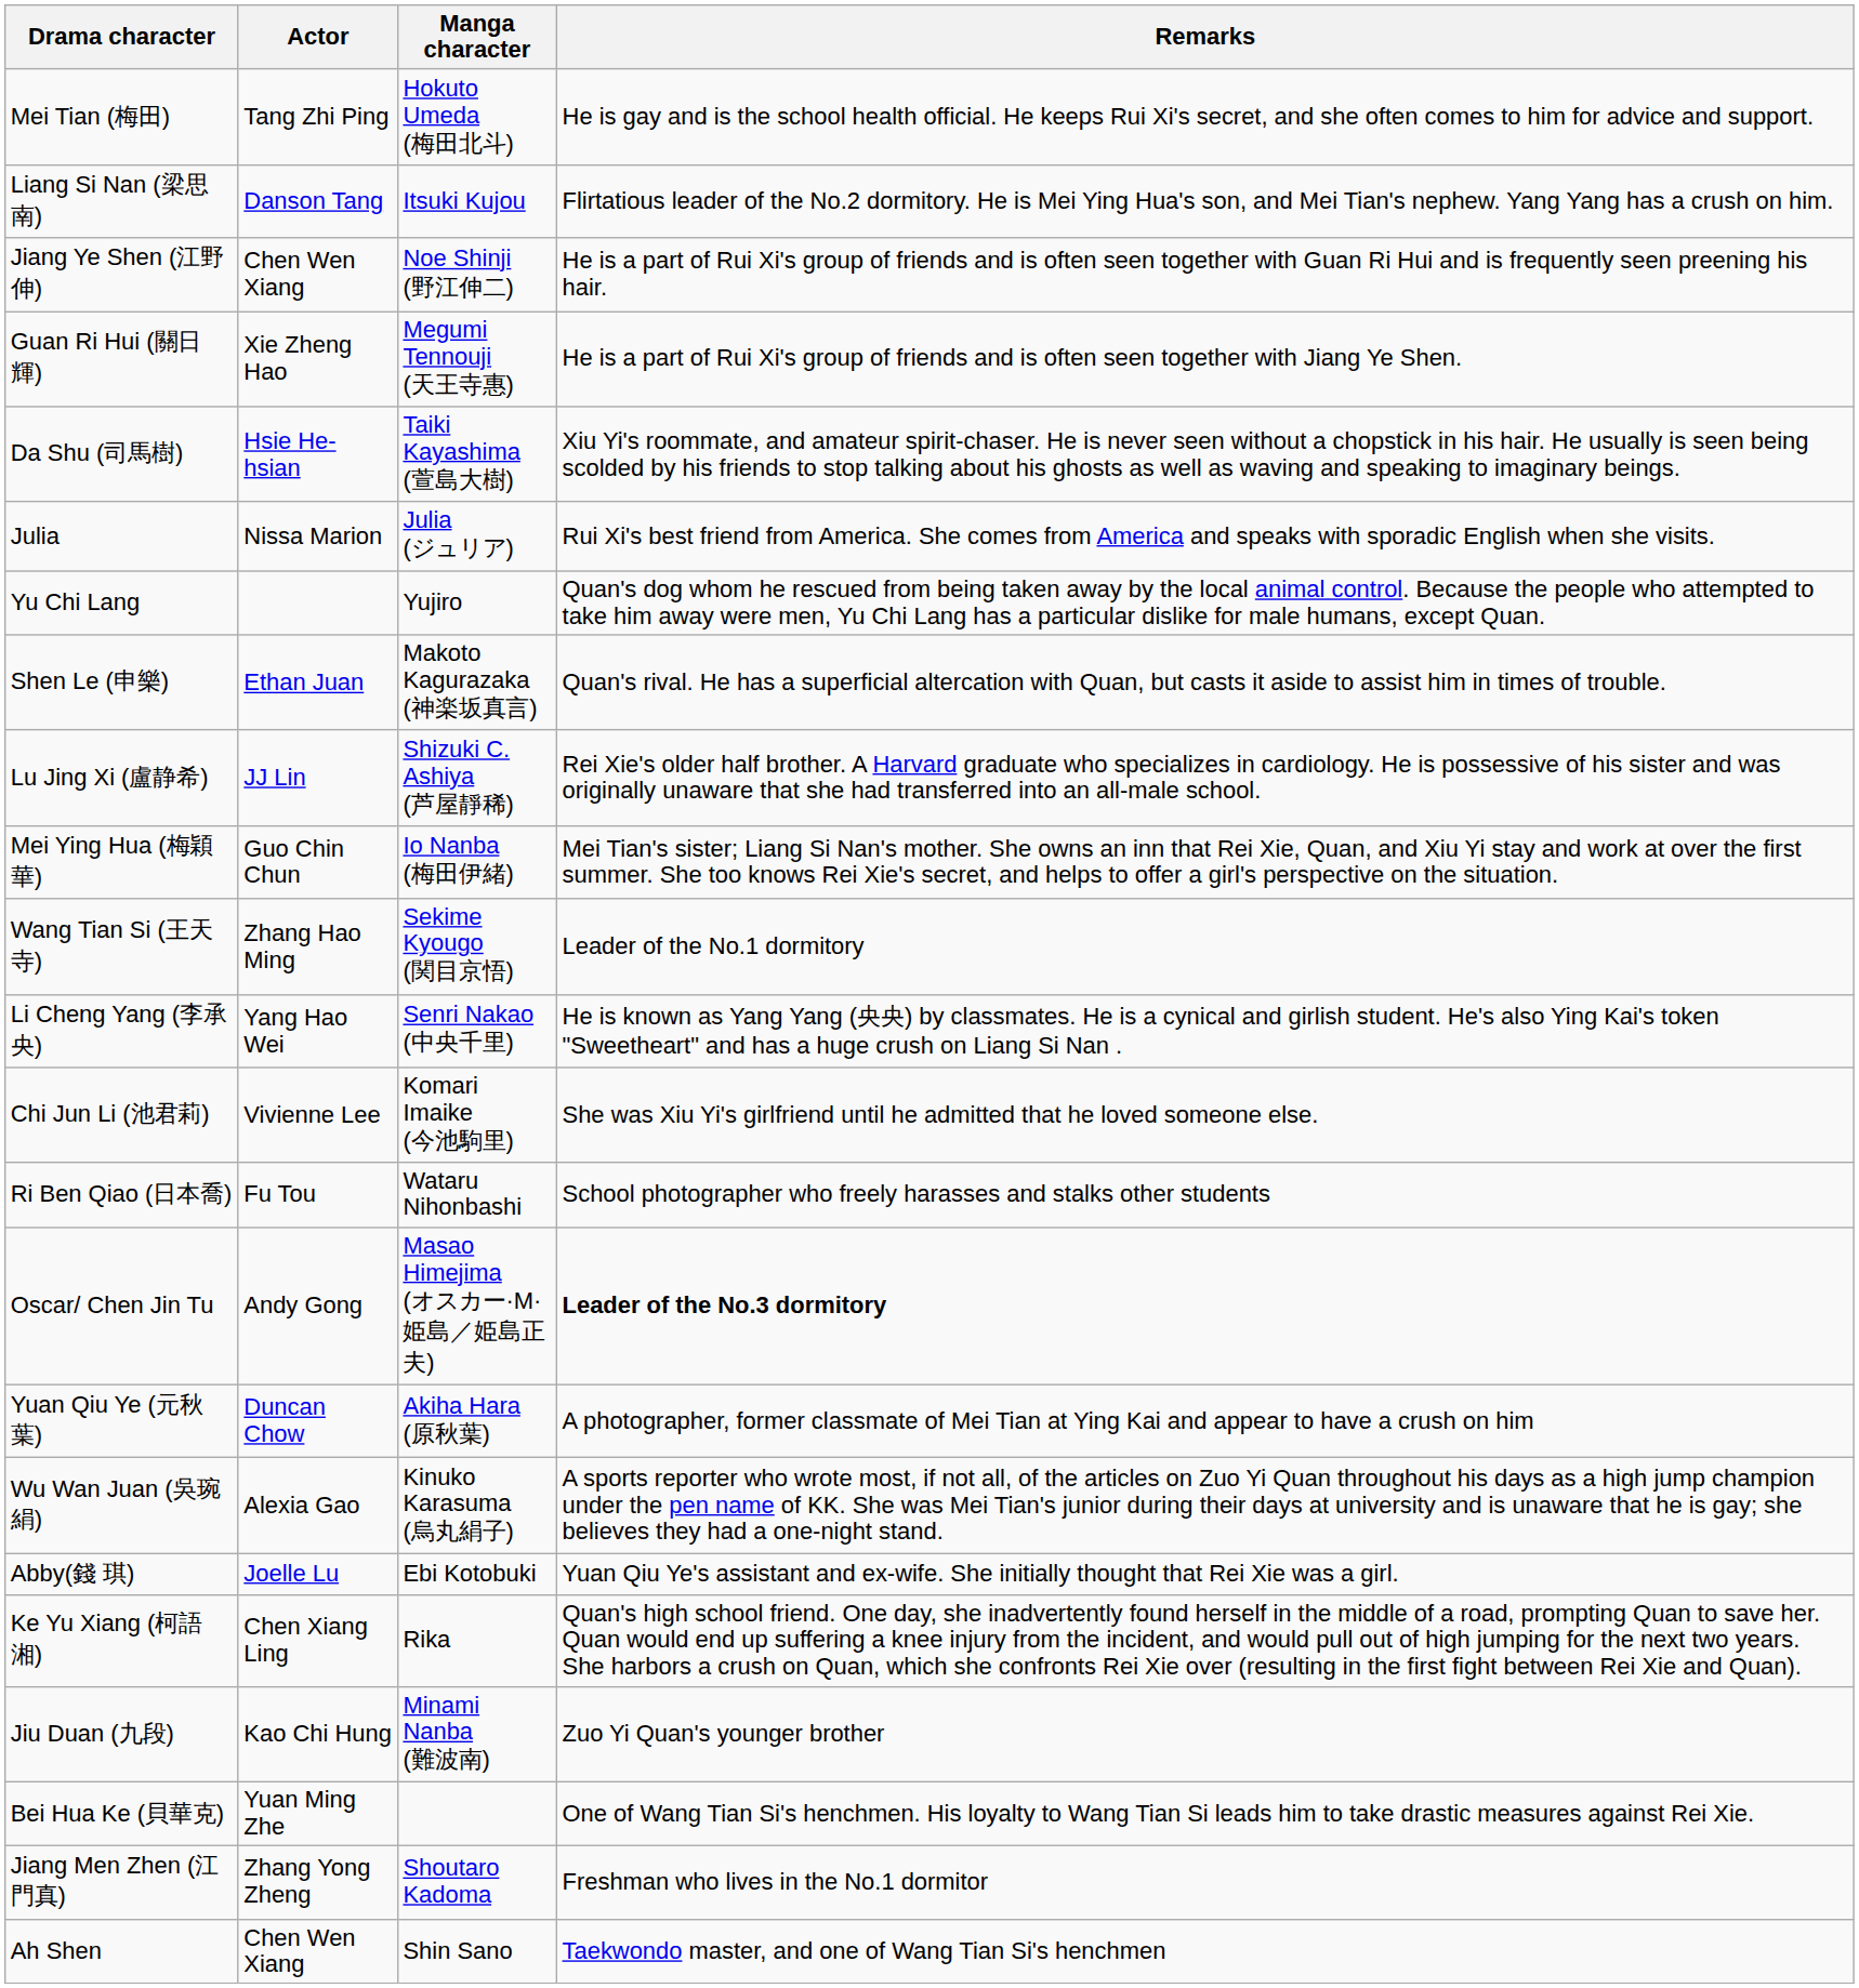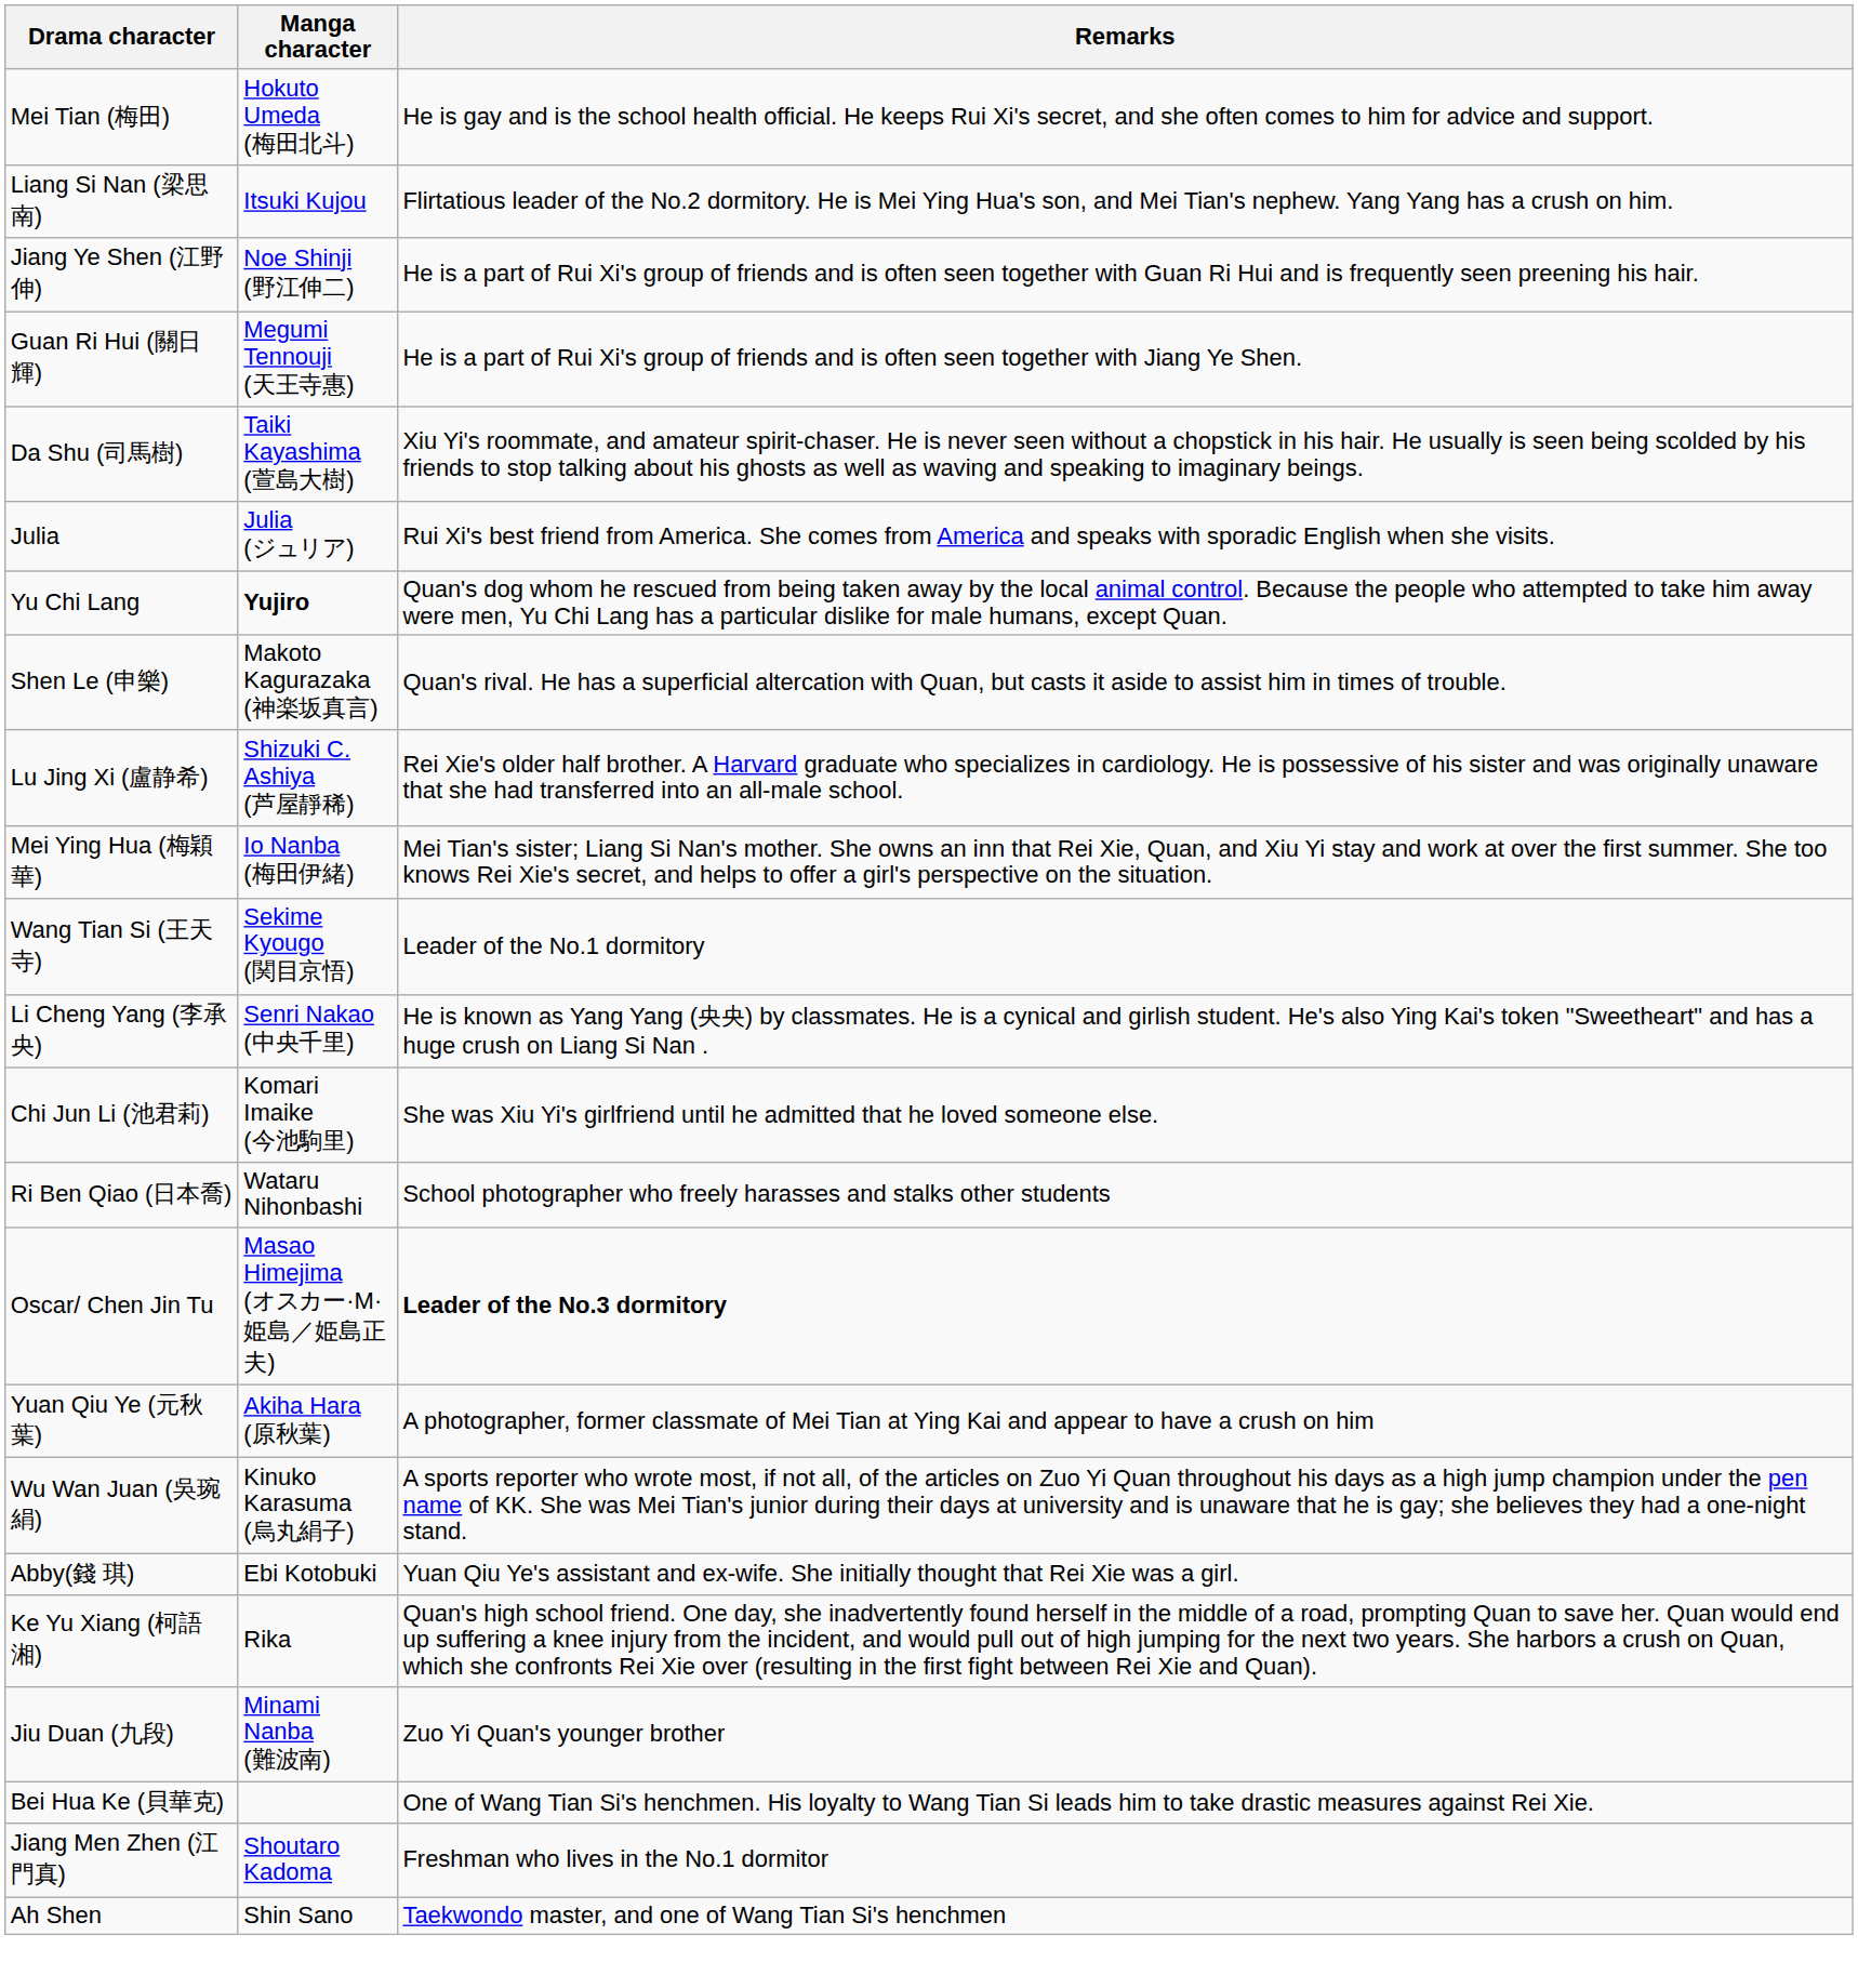 <table class="wikitable">
 <tr>
 <th width="150px">Drama character</th>
-<th width="100px">Actor</th>
 <th width="100px">Manga character</th>
 <th>Remarks</th>
 </tr>
 <tr>
 <td>Mei Tian (梅田)</td>
-<td>Tang Zhi Ping</td>
 <td><a href='#'>Hokuto Umeda</a><br>(梅田北斗)</td>
 <td>He is gay and is the school health official. He keeps Rui Xi's secret, and she often comes to him for advice and support.</td>
 </tr>
 <tr>
 <td>Liang Si Nan (梁思南)</td>
-<td><a href='#'>Danson Tang</a></td>
 <td><a href='#'>Itsuki Kujou</a><br></td>
 <td>Flirtatious leader of the No.2 dormitory. He is Mei Ying Hua's son, and Mei Tian's nephew. Yang Yang has a crush on him.</td>
 </tr>
 <tr>
 <td>Jiang Ye Shen (江野伸)</td>
-<td>Chen Wen Xiang</td>
 <td><a href='#'>Noe Shinji</a><br>(野江伸二)</td>
 <td>He is a part of Rui Xi's group of friends and is often seen together with Guan Ri Hui and is frequently seen preening his hair.</td>
 </tr>
 <tr>
 <td>Guan Ri Hui (關日輝)</td>
-<td>Xie Zheng Hao</td>
 <td><a href='#'>Megumi Tennouji</a><br>(天王寺惠)</td>
 <td>He is a part of Rui Xi's group of friends and is often seen together with Jiang Ye Shen.</td>
 </tr>
 <tr>
 <td>Da Shu (司馬樹)</td>
-<td><a href='#'>Hsie He-hsian</a></td>
 <td><a href='#'>Taiki Kayashima</a><br>(萱島大樹)</td>
 <td>Xiu Yi's roommate, and amateur spirit-chaser. He is never seen without a chopstick in his hair. He usually is seen being scolded by his friends to stop talking about his ghosts as well as waving and speaking to imaginary beings.</td>
 </tr>
 <tr>
 <td>Julia</td>
-<td>Nissa Marion</td>
 <td><a href='#'>Julia</a><br>(ジュリア)</td>
 <td>Rui Xi's best friend from America. She comes from <a href='#'>America</a> and speaks with sporadic English when she visits.</td>
 </tr>
 <tr>
 <td>Yu Chi Lang</td>
-<td></td>
-<td>Yujiro</td>
+<td><strong>Yujiro</strong></td>
 <td>Quan's dog whom he rescued from being taken away by the local <a href='#'>animal control</a>. Because the people who attempted to take him away were men, Yu Chi Lang has a particular dislike for male humans, except Quan.</td>
 </tr>
 <tr>
 <td>Shen Le (申樂)</td>
-<td><a href='#'>Ethan Juan</a></td>
 <td>Makoto Kagurazaka<br>(神楽坂真言)</td>
 <td>Quan's rival. He has a superficial altercation with Quan, but casts it aside to assist him in times of trouble.</td>
 </tr>
 <tr>
 <td>Lu Jing Xi (盧静希)</td>
-<td><a href='#'>JJ Lin</a></td>
 <td><a href='#'>Shizuki C. Ashiya</a><br>(芦屋靜稀)</td>
 <td>Rei Xie's older half brother. A <a href='#'>Harvard</a> graduate who specializes in cardiology. He is possessive of his sister and was originally unaware that she had transferred into an all-male school.</td>
 </tr>
 <tr>
 <td>Mei Ying Hua (梅穎華)</td>
-<td>Guo Chin Chun</td>
 <td><a href='#'>Io Nanba</a><br>(梅田伊緒)</td>
 <td>Mei Tian's sister; Liang Si Nan's mother. She owns an inn that Rei Xie, Quan, and Xiu Yi stay and work at over the first summer. She too knows Rei Xie's secret, and helps to offer a girl's perspective on the situation.</td>
 </tr>
 <tr>
 <td>Wang Tian Si (王天寺)</td>
-<td>Zhang Hao Ming</td>
 <td><a href='#'>Sekime Kyougo</a><br>(関目京悟)</td>
 <td>Leader of the No.1 dormitory</td>
 </tr>
 <tr>
 <td>Li Cheng Yang (李承央)</td>
-<td>Yang Hao Wei</td>
 <td><a href='#'>Senri Nakao</a><br>(中央千里)</td>
 <td>He is known as Yang Yang (央央) by classmates. He is a cynical and girlish student. He's also Ying Kai's token "Sweetheart" and has a huge crush on Liang Si Nan .</td>
 </tr>
 <tr>
 <td>Chi Jun Li (池君莉)</td>
-<td>Vivienne Lee</td>
 <td>Komari Imaike<br>(今池駒里)</td>
 <td>She was Xiu Yi's girlfriend until he admitted that he loved someone else.</td>
 </tr>
 <tr>
 <td>Ri Ben Qiao (日本喬)</td>
-<td>Fu Tou</td>
 <td>Wataru Nihonbashi</td>
 <td>School photographer who freely harasses and stalks other students</td>
 </tr>
 <tr>
 <td>Oscar/ Chen Jin Tu</td>
-<td>Andy Gong</td>
 <td><a href='#'>Masao Himejima</a><br>(オスカー·M·姫島／姫島正夫)</td>
 <td><strong>Leader of the No.3 dormitory</strong></td>
 </tr>
 <tr>
 <td>Yuan Qiu Ye (元秋葉)</td>
-<td><a href='#'>Duncan Chow</a></td>
 <td><a href='#'>Akiha Hara</a><br>(原秋葉)</td>
 <td>A photographer, former classmate of Mei Tian at Ying Kai and appear to have a crush on him</td>
 </tr>
 <tr>
 <td>Wu Wan Juan (吳琬絹)</td>
-<td>Alexia Gao</td>
 <td>Kinuko Karasuma<br>(烏丸絹子)</td>
 <td>A sports reporter who wrote most, if not all, of the articles on Zuo Yi Quan throughout his days as a high jump champion under the <a href='#'>pen name</a> of KK. She was Mei Tian's junior during their days at university and is unaware that he is gay; she believes they had a one-night stand.</td>
 </tr>
 <tr>
 <td>Abby(錢 琪)</td>
-<td><a href='#'>Joelle Lu</a></td>
 <td>Ebi Kotobuki<br></td>
 <td>Yuan Qiu Ye's assistant and ex-wife. She initially thought that Rei Xie was a girl.</td>
 </tr>
 <tr>
 <td>Ke Yu Xiang (柯語湘)</td>
-<td>Chen Xiang Ling</td>
 <td>Rika<br></td>
 <td>Quan's high school friend. One day, she inadvertently found herself in the middle of a road, prompting Quan to save her. Quan would end up suffering a knee injury from the incident, and would pull out of high jumping for the next two years. She harbors a crush on Quan, which she confronts Rei Xie over (resulting in the first fight between Rei Xie and Quan).</td>
 </tr>
 <tr>
 <td>Jiu Duan (九段)</td>
-<td>Kao Chi Hung</td>
 <td><a href='#'>Minami Nanba</a><br>(難波南)</td>
 <td>Zuo Yi Quan's younger brother</td>
 </tr>
 <tr>
 <td>Bei Hua Ke (貝華克)</td>
-<td>Yuan Ming Zhe</td>
 <td></td>
 <td>One of Wang Tian Si's henchmen. His loyalty to Wang Tian Si leads him to take drastic measures against Rei Xie.</td>
 </tr>
 <tr>
 <td>Jiang Men Zhen (江門真)</td>
-<td>Zhang Yong Zheng</td>
 <td><a href='#'>Shoutaro Kadoma</a><br></td>
 <td>Freshman who lives in the No.1 dormitor</td>
 </tr>
 <tr>
 <td>Ah Shen</td>
-<td>Chen Wen Xiang</td>
 <td>Shin Sano</td>
 <td><a href='#'>Taekwondo</a> master, and one of Wang Tian Si's henchmen</td>
 </tr>
 </table>
